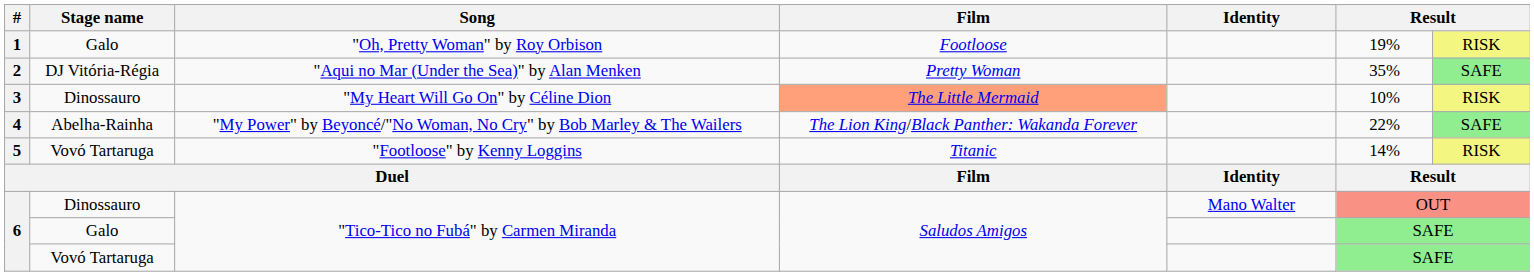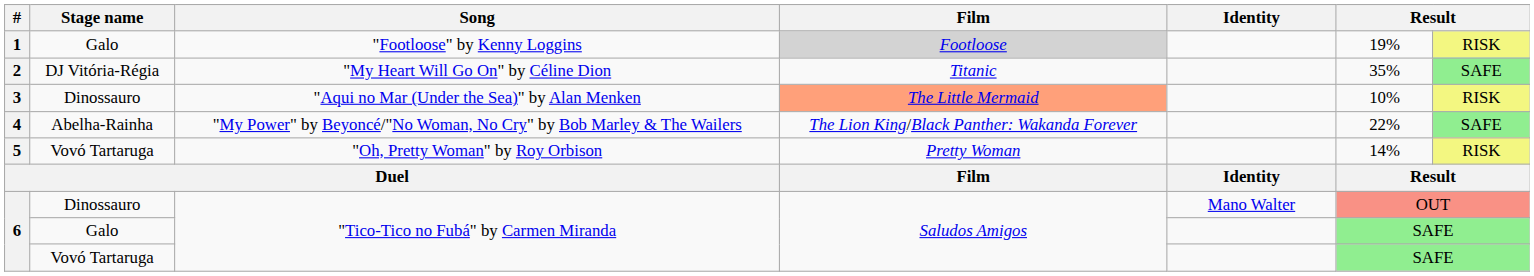 <table class="wikitable" style="text-align:center; width:115%;">
 <tr>
 <th width="01%">#</th>
 <th width="06%">Stage name</th>
 <th width="25%">Song</th>
 <th width="16%">Film</th>
 <th width="07%">Identity</th>
 <th width="07%" colspan=2>Result</th>
 </tr>
 <tr>
 <th>1</th>
 <td>Galo</td>
-<td>"<a href='#'>Oh, Pretty Woman</a>" by <a href='#'>Roy Orbison</a></td>
-<td><a href='#'><em>Footloose</em></a></td>
+<td>"<a href='#'>Footloose</a>" by <a href='#'>Kenny Loggins</a></td>
+<td style="background: lightgrey;"><a href='#'><em>Footloose</em></a></td>
 <td></td>
 <td width="4%">19%</td>
 <td width="4%" bgcolor="#F3F781">RISK</td>
 </tr>
 <tr>
 <th>2</th>
 <td>DJ Vitória-Régia</td>
-<td>"<a href='#'>Aqui no Mar (Under the Sea)</a>" by <a href='#'>Alan Menken</a></td>
-<td><em><a href='#'>Pretty Woman</a></em></td>
+<td>"<a href='#'>My Heart Will Go On</a>" by <a href='#'>Céline Dion</a></td>
+<td><a href='#'><em>Titanic</em></a></td>
 <td></td>
 <td>35%</td>
 <td bgcolor="#90EE90">SAFE</td>
 </tr>
 <tr>
 <th>3</th>
 <td>Dinossauro</td>
-<td>"<a href='#'>My Heart Will Go On</a>" by <a href='#'>Céline Dion</a></td>
+<td>"<a href='#'>Aqui no Mar (Under the Sea)</a>" by <a href='#'>Alan Menken</a></td>
 <td style="background: lightsalmon;"><a href='#'><em>The Little Mermaid</em></a></td>
 <td></td>
 <td>10%</td>
 <td bgcolor="#F3F781">RISK</td>
 </tr>
 <tr>
 <th>4</th>
 <td>Abelha-Rainha</td>
 <td>"<a href='#'>My Power</a>" by <a href='#'>Beyoncé</a>/"<a href='#'>No Woman, No Cry</a>" by <a href='#'>Bob Marley & The Wailers</a></td>
 <td><em><a href='#'>The Lion King</a></em>/<em><a href='#'>Black Panther: Wakanda Forever</a></em></td>
 <td></td>
 <td>22%</td>
 <td bgcolor="#90EE90">SAFE</td>
 </tr>
 <tr>
 <th>5</th>
 <td>Vovó Tartaruga</td>
-<td>"<a href='#'>Footloose</a>" by <a href='#'>Kenny Loggins</a></td>
-<td><a href='#'><em>Titanic</em></a></td>
+<td>"<a href='#'>Oh, Pretty Woman</a>" by <a href='#'>Roy Orbison</a></td>
+<td><em><a href='#'>Pretty Woman</a></em></td>
 <td></td>
 <td>14%</td>
 <td bgcolor="#F3F781">RISK</td>
 </tr>
 <tr>
 <th colspan="3">Duel</th>
 <th colspan="1">Film</th>
 <th>Identity</th>
 <th colspan="3">Result</th>
 </tr>
 <tr>
 <th rowspan="3">6</th>
 <td>Dinossauro</td>
 <td rowspan="3">"<a href='#'>Tico-Tico no Fubá</a>" by <a href='#'>Carmen Miranda</a></td>
 <td rowspan="3"><em><a href='#'>Saludos Amigos</a></em></td>
 <td><a href='#'>Mano Walter</a></td>
 <td colspan="2" bgcolor=#F99185>OUT</td>
 </tr>
 <tr>
 <td>Galo</td>
 <td></td>
 <td colspan="2" bgcolor="#90EE90">SAFE</td>
 </tr>
 <tr>
 <td>Vovó Tartaruga</td>
 <td></td>
 <td colspan="2" bgcolor="#90EE90">SAFE</td>
 </tr>
 </table>
